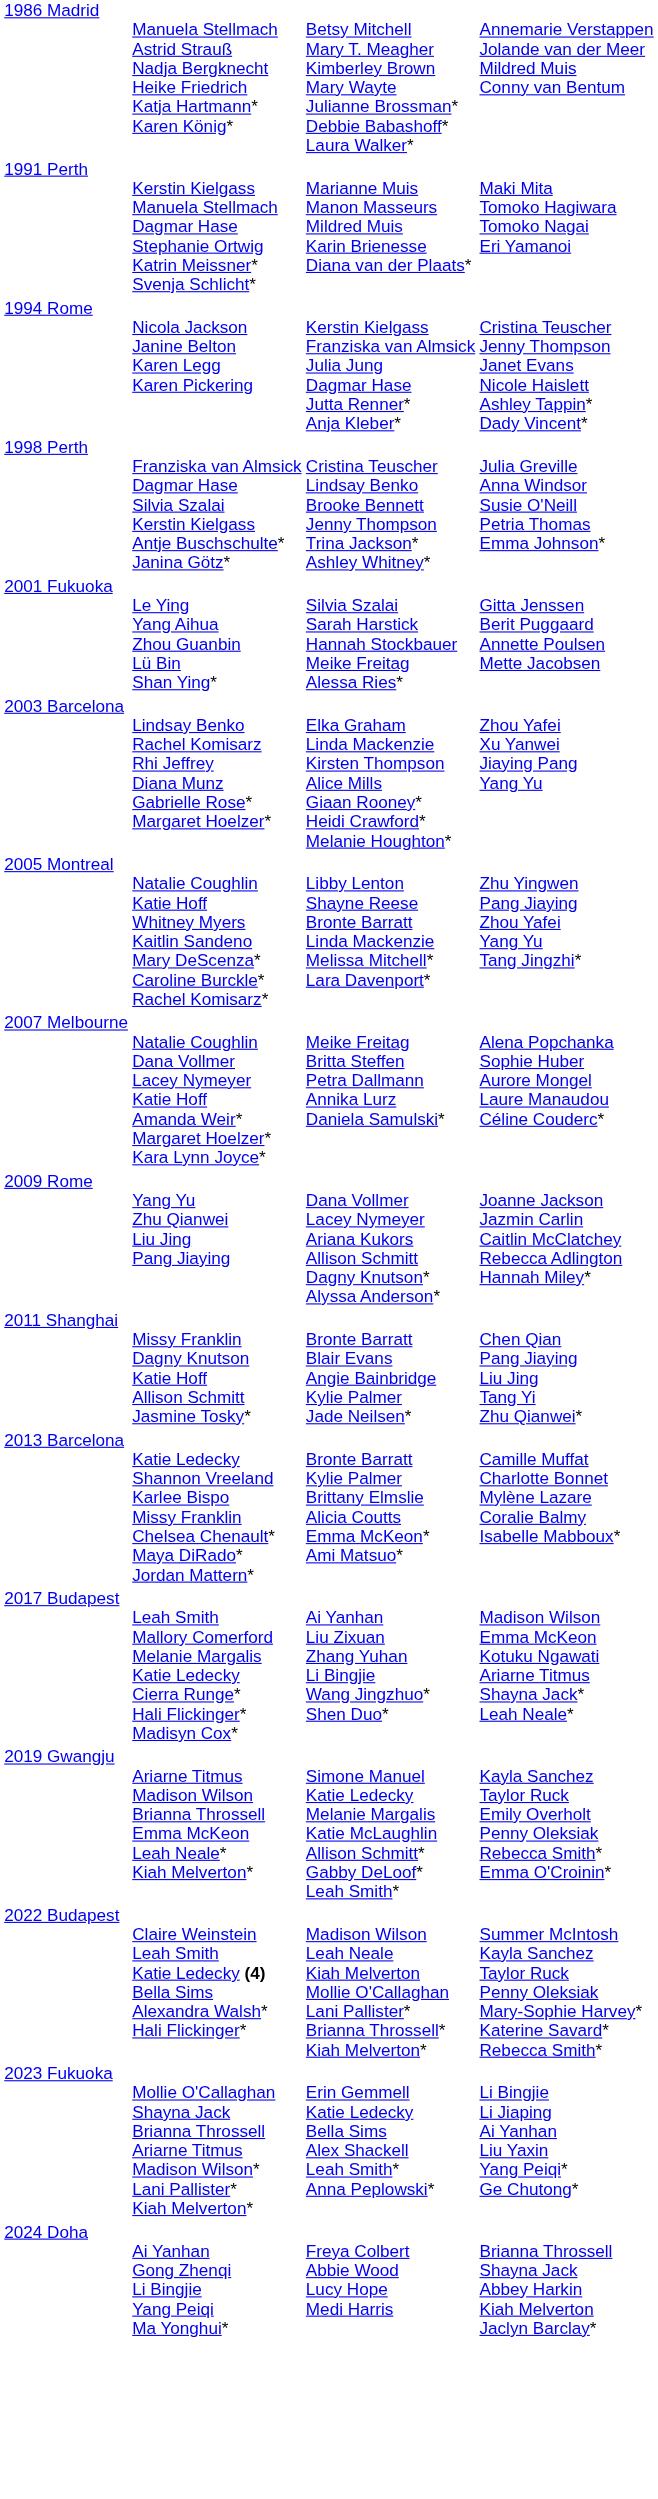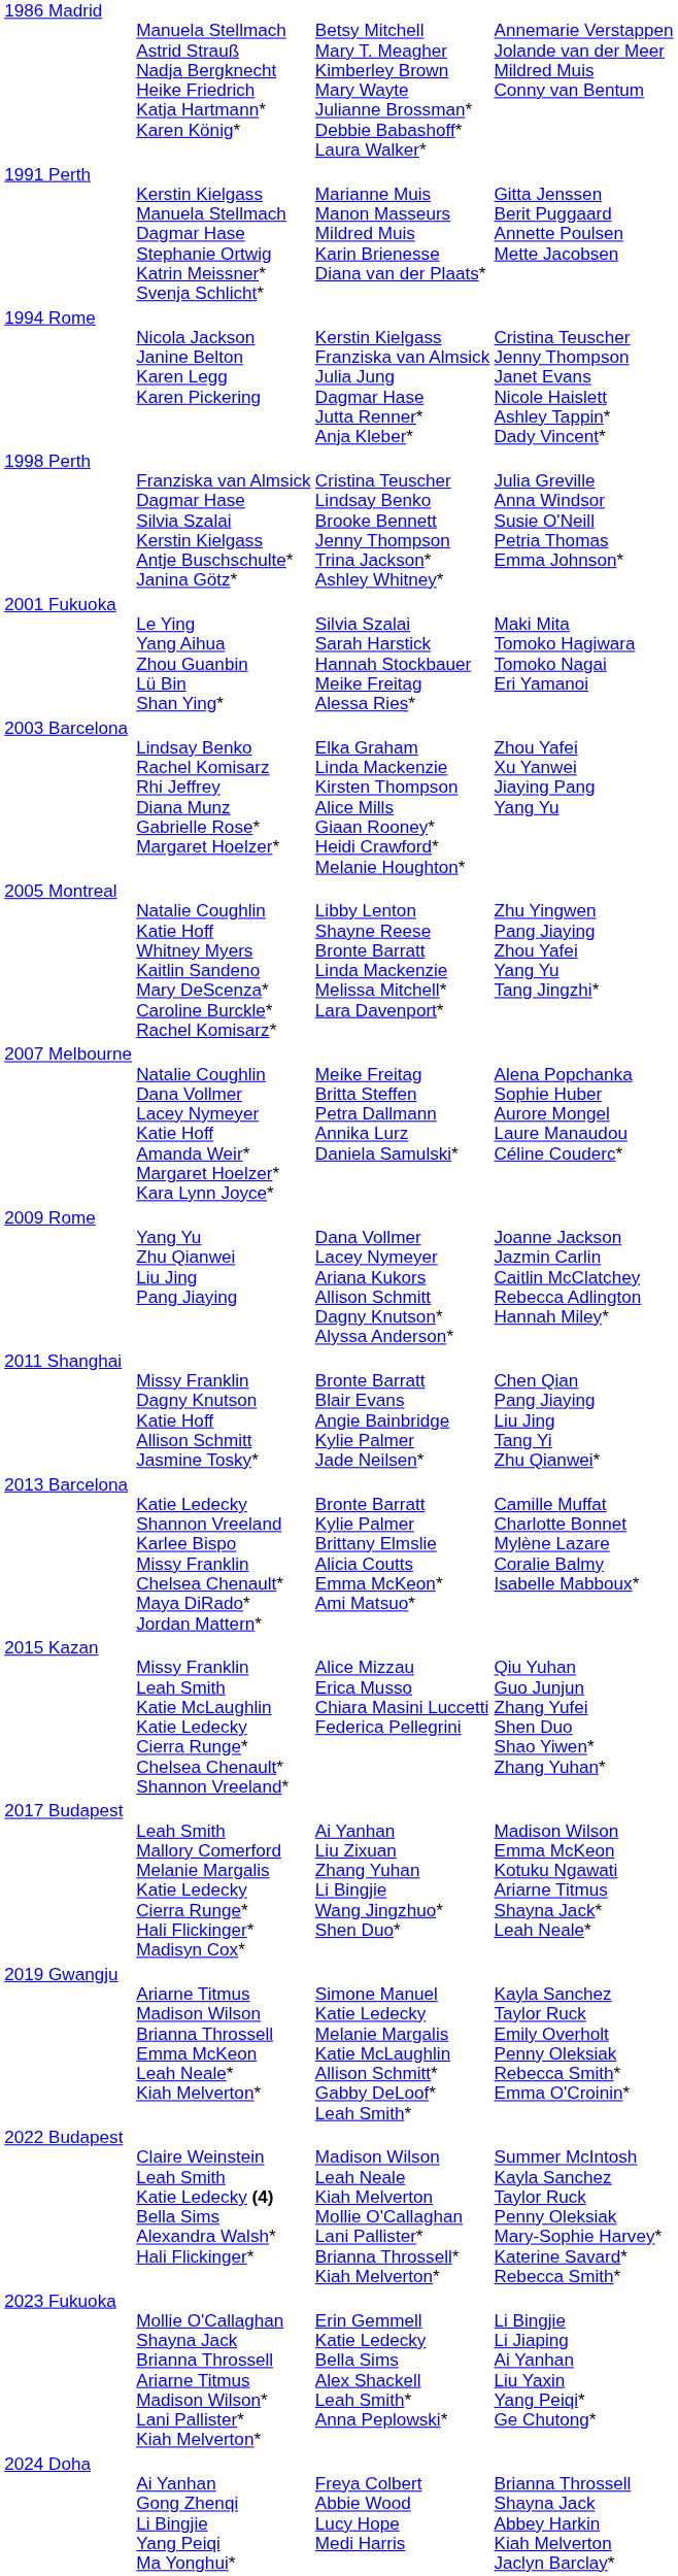 <table>
 <tr valign="top">
 <td><a href='#'>1986 Madrid</a></td>
 <td><br><a href='#'>Manuela Stellmach</a><br><a href='#'>Astrid Strauß</a><br><a href='#'>Nadja Bergknecht</a><br><a href='#'>Heike Friedrich</a><br><a href='#'>Katja Hartmann</a>*<br><a href='#'>Karen König</a>*</td>
 <td><br><a href='#'>Betsy Mitchell</a><br><a href='#'>Mary T. Meagher</a><br><a href='#'>Kimberley Brown</a><br><a href='#'>Mary Wayte</a><br><a href='#'>Julianne Brossman</a>*<br><a href='#'>Debbie Babashoff</a>*<br><a href='#'>Laura Walker</a>*</td>
 <td><br><a href='#'>Annemarie Verstappen</a><br><a href='#'>Jolande van der Meer</a><br><a href='#'>Mildred Muis</a><br><a href='#'>Conny van Bentum</a></td>
 </tr>
 <tr valign="top">
 <td><a href='#'>1991 Perth</a></td>
 <td><br><a href='#'>Kerstin Kielgass</a><br><a href='#'>Manuela Stellmach</a><br><a href='#'>Dagmar Hase</a><br><a href='#'>Stephanie Ortwig</a><br><a href='#'>Katrin Meissner</a>*<br><a href='#'>Svenja Schlicht</a>*</td>
 <td><br><a href='#'>Marianne Muis</a><br><a href='#'>Manon Masseurs</a><br><a href='#'>Mildred Muis</a><br><a href='#'>Karin Brienesse</a><br><a href='#'>Diana van der Plaats</a>*</td>
-<td><br><a href='#'>Maki Mita</a><br><a href='#'>Tomoko Hagiwara</a><br><a href='#'>Tomoko Nagai</a><br><a href='#'>Eri Yamanoi</a></td>
+<td><br><a href='#'>Gitta Jenssen</a><br><a href='#'>Berit Puggaard</a><br><a href='#'>Annette Poulsen</a><br><a href='#'>Mette Jacobsen</a></td>
 </tr>
 <tr valign="top">
 <td><a href='#'>1994 Rome</a></td>
 <td><br><a href='#'>Nicola Jackson</a><br><a href='#'>Janine Belton</a><br><a href='#'>Karen Legg</a><br><a href='#'>Karen Pickering</a></td>
 <td><br><a href='#'>Kerstin Kielgass</a><br><a href='#'>Franziska van Almsick</a><br><a href='#'>Julia Jung</a><br><a href='#'>Dagmar Hase</a><br><a href='#'>Jutta Renner</a>*<br><a href='#'>Anja Kleber</a>*</td>
 <td><br><a href='#'>Cristina Teuscher</a><br><a href='#'>Jenny Thompson</a><br><a href='#'>Janet Evans</a><br><a href='#'>Nicole Haislett</a><br><a href='#'>Ashley Tappin</a>*<br><a href='#'>Dady Vincent</a>*</td>
 </tr>
 <tr valign="top">
 <td><a href='#'>1998 Perth</a></td>
 <td><br><a href='#'>Franziska van Almsick</a><br><a href='#'>Dagmar Hase</a><br><a href='#'>Silvia Szalai</a><br><a href='#'>Kerstin Kielgass</a><br><a href='#'>Antje Buschschulte</a>*<br><a href='#'>Janina Götz</a>*</td>
 <td><br><a href='#'>Cristina Teuscher</a><br><a href='#'>Lindsay Benko</a><br><a href='#'>Brooke Bennett</a><br><a href='#'>Jenny Thompson</a><br><a href='#'>Trina Jackson</a>*<br><a href='#'>Ashley Whitney</a>*</td>
 <td><br><a href='#'>Julia Greville</a><br><a href='#'>Anna Windsor</a><br><a href='#'>Susie O'Neill</a><br><a href='#'>Petria Thomas</a><br><a href='#'>Emma Johnson</a>*</td>
 </tr>
 <tr valign="top">
 <td><a href='#'>2001 Fukuoka</a></td>
 <td><br><a href='#'>Le Ying</a><br><a href='#'>Yang Aihua</a><br><a href='#'>Zhou Guanbin</a><br><a href='#'>Lü Bin</a><br><a href='#'>Shan Ying</a>*</td>
 <td><br><a href='#'>Silvia Szalai</a><br><a href='#'>Sarah Harstick</a><br><a href='#'>Hannah Stockbauer</a><br><a href='#'>Meike Freitag</a><br><a href='#'>Alessa Ries</a>*</td>
-<td><br><a href='#'>Gitta Jenssen</a><br><a href='#'>Berit Puggaard</a><br><a href='#'>Annette Poulsen</a><br><a href='#'>Mette Jacobsen</a></td>
+<td><br><a href='#'>Maki Mita</a><br><a href='#'>Tomoko Hagiwara</a><br><a href='#'>Tomoko Nagai</a><br><a href='#'>Eri Yamanoi</a></td>
 </tr>
 <tr valign="top">
 <td><a href='#'>2003 Barcelona</a></td>
 <td><br><a href='#'>Lindsay Benko</a><br><a href='#'>Rachel Komisarz</a><br><a href='#'>Rhi Jeffrey</a><br><a href='#'>Diana Munz</a><br><a href='#'>Gabrielle Rose</a>*<br><a href='#'>Margaret Hoelzer</a>*</td>
 <td><br><a href='#'>Elka Graham</a><br><a href='#'>Linda Mackenzie</a><br><a href='#'>Kirsten Thompson</a><br><a href='#'>Alice Mills</a><br><a href='#'>Giaan Rooney</a>*<br><a href='#'>Heidi Crawford</a>*<br><a href='#'>Melanie Houghton</a>*</td>
 <td><br><a href='#'>Zhou Yafei</a><br><a href='#'>Xu Yanwei</a><br><a href='#'>Jiaying Pang</a><br><a href='#'>Yang Yu</a></td>
 </tr>
 <tr valign="top">
 <td><a href='#'>2005 Montreal</a></td>
 <td><br><a href='#'>Natalie Coughlin</a><br><a href='#'>Katie Hoff</a><br><a href='#'>Whitney Myers</a><br><a href='#'>Kaitlin Sandeno</a><br><a href='#'>Mary DeScenza</a>*<br><a href='#'>Caroline Burckle</a>*<br><a href='#'>Rachel Komisarz</a>*</td>
 <td><br><a href='#'>Libby Lenton</a><br><a href='#'>Shayne Reese</a><br><a href='#'>Bronte Barratt</a><br><a href='#'>Linda Mackenzie</a><br><a href='#'>Melissa Mitchell</a>*<br><a href='#'>Lara Davenport</a>*</td>
 <td><br><a href='#'>Zhu Yingwen</a><br><a href='#'>Pang Jiaying</a><br><a href='#'>Zhou Yafei</a><br><a href='#'>Yang Yu</a><br><a href='#'>Tang Jingzhi</a>*</td>
 </tr>
 <tr valign="top">
 <td><a href='#'>2007 Melbourne</a></td>
 <td><br><a href='#'>Natalie Coughlin</a><br><a href='#'>Dana Vollmer</a><br><a href='#'>Lacey Nymeyer</a><br><a href='#'>Katie Hoff</a><br><a href='#'>Amanda Weir</a>*<br><a href='#'>Margaret Hoelzer</a>*<br><a href='#'>Kara Lynn Joyce</a>*</td>
 <td><br><a href='#'>Meike Freitag</a><br><a href='#'>Britta Steffen</a><br><a href='#'>Petra Dallmann</a><br><a href='#'>Annika Lurz</a><br><a href='#'>Daniela Samulski</a>*</td>
 <td><br><a href='#'>Alena Popchanka</a><br><a href='#'>Sophie Huber</a><br><a href='#'>Aurore Mongel</a><br><a href='#'>Laure Manaudou</a><br><a href='#'>Céline Couderc</a>*</td>
 </tr>
 <tr valign="top">
 <td><a href='#'>2009 Rome</a></td>
 <td><br><a href='#'>Yang Yu</a><br><a href='#'>Zhu Qianwei</a><br><a href='#'>Liu Jing</a><br><a href='#'>Pang Jiaying</a></td>
 <td><br><a href='#'>Dana Vollmer</a><br><a href='#'>Lacey Nymeyer</a><br><a href='#'>Ariana Kukors</a><br><a href='#'>Allison Schmitt</a><br> <a href='#'>Dagny Knutson</a>*<br><a href='#'>Alyssa Anderson</a>*</td>
 <td><br><a href='#'>Joanne Jackson</a><br><a href='#'>Jazmin Carlin</a><br><a href='#'>Caitlin McClatchey</a><br><a href='#'>Rebecca Adlington</a><br><a href='#'>Hannah Miley</a>*</td>
 </tr>
 <tr valign="top">
 <td><a href='#'>2011 Shanghai</a></td>
 <td><br><a href='#'>Missy Franklin</a><br><a href='#'>Dagny Knutson</a><br><a href='#'>Katie Hoff</a><br><a href='#'>Allison Schmitt</a><br><a href='#'>Jasmine Tosky</a>*</td>
 <td><br><a href='#'>Bronte Barratt</a><br><a href='#'>Blair Evans</a><br><a href='#'>Angie Bainbridge</a><br><a href='#'>Kylie Palmer</a><br><a href='#'>Jade Neilsen</a>*</td>
 <td><br><a href='#'>Chen Qian</a><br><a href='#'>Pang Jiaying</a><br><a href='#'>Liu Jing</a><br><a href='#'>Tang Yi</a><br><a href='#'>Zhu Qianwei</a>*</td>
 </tr>
 <tr valign="top">
 <td><a href='#'>2013 Barcelona</a></td>
 <td><br><a href='#'>Katie Ledecky</a><br><a href='#'>Shannon Vreeland</a><br><a href='#'>Karlee Bispo</a><br><a href='#'>Missy Franklin</a><br><a href='#'>Chelsea Chenault</a>*<br><a href='#'>Maya DiRado</a>*<br><a href='#'>Jordan Mattern</a>*</td>
 <td><br><a href='#'>Bronte Barratt</a><br><a href='#'>Kylie Palmer</a><br><a href='#'>Brittany Elmslie</a><br><a href='#'>Alicia Coutts</a><br><a href='#'>Emma McKeon</a>*<br><a href='#'>Ami Matsuo</a>*</td>
 <td><br><a href='#'>Camille Muffat</a><br><a href='#'>Charlotte Bonnet</a><br><a href='#'>Mylène Lazare</a><br><a href='#'>Coralie Balmy</a><br><a href='#'>Isabelle Mabboux</a>*</td>
 </tr>
 <tr valign="top">
+<td><a href='#'>2015 Kazan</a></td>
+<td><br><a href='#'>Missy Franklin</a><br><a href='#'>Leah Smith</a><br><a href='#'>Katie McLaughlin</a><br><a href='#'>Katie Ledecky</a><br><a href='#'>Cierra Runge</a>*<br><a href='#'>Chelsea Chenault</a>*<br><a href='#'>Shannon Vreeland</a>*</td>
+<td><br><a href='#'>Alice Mizzau</a><br><a href='#'>Erica Musso</a><br><a href='#'>Chiara Masini Luccetti</a><br><a href='#'>Federica Pellegrini</a></td>
+<td><br><a href='#'>Qiu Yuhan</a><br><a href='#'>Guo Junjun</a><br><a href='#'>Zhang Yufei</a><br><a href='#'>Shen Duo</a><br><a href='#'>Shao Yiwen</a>*<br><a href='#'>Zhang Yuhan</a>*</td>
+</tr>
+<tr valign="top">
 <td><a href='#'>2017 Budapest</a></td>
 <td><br><a href='#'>Leah Smith</a><br><a href='#'>Mallory Comerford</a><br><a href='#'>Melanie Margalis</a><br><a href='#'>Katie Ledecky</a><br><a href='#'>Cierra Runge</a>*<br><a href='#'>Hali Flickinger</a>*<br><a href='#'>Madisyn Cox</a>*</td>
 <td><br><a href='#'>Ai Yanhan</a><br><a href='#'>Liu Zixuan</a><br><a href='#'>Zhang Yuhan</a><br><a href='#'>Li Bingjie</a><br><a href='#'>Wang Jingzhuo</a>*<br><a href='#'>Shen Duo</a>*</td>
 <td><br><a href='#'>Madison Wilson</a><br><a href='#'>Emma McKeon</a><br><a href='#'>Kotuku Ngawati</a><br><a href='#'>Ariarne Titmus</a><br><a href='#'>Shayna Jack</a>*<br><a href='#'>Leah Neale</a>*</td>
 </tr>
 <tr valign="top">
 <td><a href='#'>2019 Gwangju</a></td>
 <td><br><a href='#'>Ariarne Titmus</a><br><a href='#'>Madison Wilson</a><br><a href='#'>Brianna Throssell</a><br><a href='#'>Emma McKeon</a><br><a href='#'>Leah Neale</a>*<br><a href='#'>Kiah Melverton</a>*</td>
 <td><br><a href='#'>Simone Manuel</a><br><a href='#'>Katie Ledecky</a><br><a href='#'>Melanie Margalis</a><br><a href='#'>Katie McLaughlin</a><br><a href='#'>Allison Schmitt</a>*<br><a href='#'>Gabby DeLoof</a>*<br><a href='#'>Leah Smith</a>*</td>
 <td><br><a href='#'>Kayla Sanchez</a><br><a href='#'>Taylor Ruck</a><br><a href='#'>Emily Overholt</a><br><a href='#'>Penny Oleksiak</a><br><a href='#'>Rebecca Smith</a>*<br><a href='#'>Emma O'Croinin</a>*</td>
 </tr>
 <tr valign="top">
 <td><a href='#'>2022 Budapest</a></td>
 <td><br><a href='#'>Claire Weinstein</a><br><a href='#'>Leah Smith</a><br><a href='#'>Katie Ledecky</a> <strong>(4)</strong><br><a href='#'>Bella Sims</a><br><a href='#'>Alexandra Walsh</a>*<br><a href='#'>Hali Flickinger</a>*</td>
 <td><br><a href='#'>Madison Wilson</a><br><a href='#'>Leah Neale</a><br><a href='#'>Kiah Melverton</a><br><a href='#'>Mollie O'Callaghan</a><br><a href='#'>Lani Pallister</a>*<br><a href='#'>Brianna Throssell</a>*<br><a href='#'>Kiah Melverton</a>*</td>
 <td><br><a href='#'>Summer McIntosh</a><br><a href='#'>Kayla Sanchez</a><br><a href='#'>Taylor Ruck</a><br><a href='#'>Penny Oleksiak</a><br><a href='#'>Mary-Sophie Harvey</a>*<br><a href='#'>Katerine Savard</a>*<br><a href='#'>Rebecca Smith</a>*</td>
 </tr>
 <tr valign="top">
 <td><a href='#'>2023 Fukuoka</a></td>
 <td><br><a href='#'>Mollie O'Callaghan</a><br><a href='#'>Shayna Jack</a><br><a href='#'>Brianna Throssell</a><br><a href='#'>Ariarne Titmus</a><br><a href='#'>Madison Wilson</a>*<br><a href='#'>Lani Pallister</a>*<br><a href='#'>Kiah Melverton</a>*</td>
 <td><br><a href='#'>Erin Gemmell</a><br><a href='#'>Katie Ledecky</a><br><a href='#'>Bella Sims</a><br><a href='#'>Alex Shackell</a><br><a href='#'>Leah Smith</a>*<br><a href='#'>Anna Peplowski</a>*</td>
 <td><br><a href='#'>Li Bingjie</a><br><a href='#'>Li Jiaping</a><br><a href='#'>Ai Yanhan</a><br><a href='#'>Liu Yaxin</a><br><a href='#'>Yang Peiqi</a>*<br><a href='#'>Ge Chutong</a>*</td>
 </tr>
 <tr valign="top">
 <td><a href='#'>2024 Doha</a></td>
 <td><br><a href='#'>Ai Yanhan</a><br><a href='#'>Gong Zhenqi</a><br><a href='#'>Li Bingjie</a><br><a href='#'>Yang Peiqi</a><br><a href='#'>Ma Yonghui</a>*</td>
 <td><br><a href='#'>Freya Colbert</a><br><a href='#'>Abbie Wood</a><br><a href='#'>Lucy Hope</a><br><a href='#'>Medi Harris</a></td>
 <td><br><a href='#'>Brianna Throssell</a><br><a href='#'>Shayna Jack</a><br><a href='#'>Abbey Harkin</a><br><a href='#'>Kiah Melverton</a><br><a href='#'>Jaclyn Barclay</a>*</td>
 </tr>
 </table>
